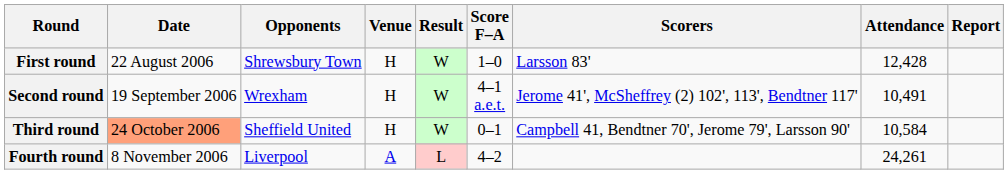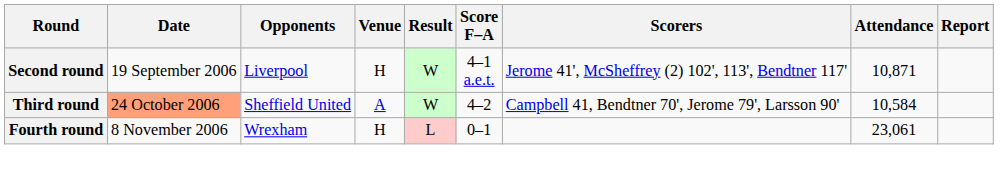 <table class="wikitable plainrowheaders" style="text-align:center">
 <tr>
 <th scope="col">Round</th>
 <th scope="col">Date</th>
 <th scope="col">Opponents</th>
 <th scope="col">Venue</th>
 <th scope="col">Result</th>
 <th scope="col">Score<br>F–A</th>
 <th scope="col">Scorers</th>
 <th scope="col">Attendance</th>
 <th scope="col">Report</th>
 </tr>
 <tr>
-<th scope="row">First round</th>
-<td align="left">22 August 2006</td>
-<td align="left"><a href='#'>Shrewsbury Town</a></td>
-<td>H</td>
-<td style="background:#cfc">W</td>
-<td>1–0</td>
-<td align="left"><a href='#'>Larsson</a> 83'</td>
-<td>12,428</td>
-<td></td>
-</tr>
-<tr>
 <th scope="row">Second round</th>
 <td align="left">19 September 2006</td>
-<td align="left"><a href='#'>Wrexham</a></td>
+<td align="left"><a href='#'>Liverpool</a></td>
 <td>H</td>
 <td style="background:#cfc">W</td>
 <td>4–1<br><a href='#'>a.e.t.</a></td>
 <td align="left"><a href='#'>Jerome</a> 41', <a href='#'>McSheffrey</a> (2) 102', 113', <a href='#'>Bendtner</a> 117'</td>
-<td>10,491</td>
+<td>10,871</td>
 <td></td>
 </tr>
 <tr>
 <th scope="row">Third round</th>
 <td align="left" style="background: lightsalmon;">24 October 2006</td>
 <td align="left"><a href='#'>Sheffield United</a></td>
-<td>H</td>
+<td><a href='#'>A</a></td>
 <td style="background:#cfc">W</td>
-<td>0–1</td>
+<td>4–2</td>
 <td align="left"><a href='#'>Campbell</a> 41, Bendtner 70', Jerome 79', Larsson 90'</td>
 <td>10,584</td>
 <td></td>
 </tr>
 <tr>
 <th scope="row">Fourth round</th>
 <td align="left">8 November 2006</td>
-<td align="left"><a href='#'>Liverpool</a></td>
-<td><a href='#'>A</a></td>
+<td align="left"><a href='#'>Wrexham</a></td>
+<td>H</td>
 <td style="background:#fcc">L</td>
-<td>4–2</td>
+<td>0–1</td>
 <td></td>
-<td>24,261</td>
+<td>23,061</td>
 <td></td>
 </tr>
 </table>
